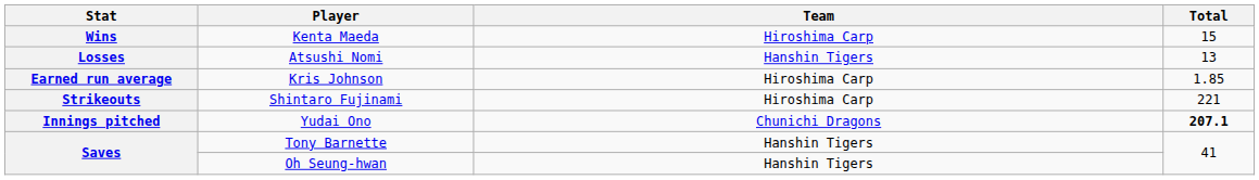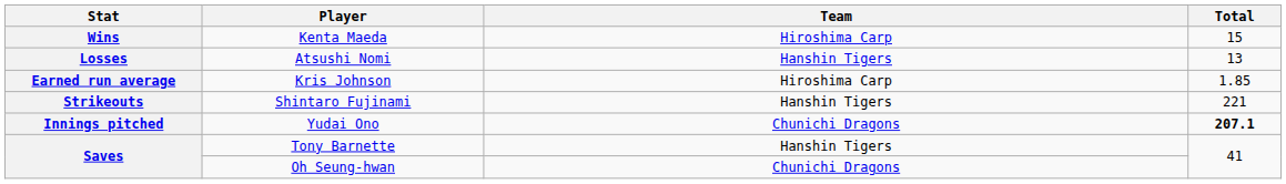 <table class="wikitable" style="text-align:center;">
 <tr>
 <th scope="col" style="width:7%;">Stat</th>
 <th scope="col" style="width:10%;">Player</th>
 <th scope="col" style="width:25%;">Team</th>
 <th scope="col" style="width:3%;">Total</th>
 </tr>
 <tr>
 <th scope="row" style="text-align:center;"><a href='#'>Wins</a></th>
 <td><a href='#'>Kenta Maeda</a></td>
 <td><a href='#'>Hiroshima Carp</a></td>
 <td>15</td>
 </tr>
 <tr>
 <th scope="row" style="text-align:center;"><a href='#'>Losses</a></th>
 <td><a href='#'>Atsushi Nomi</a></td>
 <td><a href='#'>Hanshin Tigers</a></td>
 <td>13</td>
 </tr>
 <tr>
 <th scope="row" style="text-align:center;"><a href='#'>Earned run average</a></th>
 <td><a href='#'>Kris Johnson</a></td>
 <td>Hiroshima Carp</td>
 <td>1.85</td>
 </tr>
 <tr>
 <th scope="row" style="text-align:center;"><a href='#'>Strikeouts</a></th>
 <td><a href='#'>Shintaro Fujinami</a></td>
-<td>Hiroshima Carp</td>
+<td>Hanshin Tigers</td>
 <td>221</td>
 </tr>
 <tr>
 <th scope="row" style="text-align:center;"><a href='#'>Innings pitched</a></th>
 <td><a href='#'>Yudai Ono</a></td>
 <td><a href='#'>Chunichi Dragons</a></td>
 <td><strong>207.1</strong></td>
 </tr>
 <tr>
 <th scope="row" rowspan="2" style="text-align:center;"><a href='#'>Saves</a></th>
 <td><a href='#'>Tony Barnette</a></td>
 <td>Hanshin Tigers</td>
 <td rowspan="2">41</td>
 </tr>
 <tr>
 <td><a href='#'>Oh Seung-hwan</a></td>
-<td>Hanshin Tigers</td>
+<td><a href='#'>Chunichi Dragons</a></td>
 </tr>
 </table>
